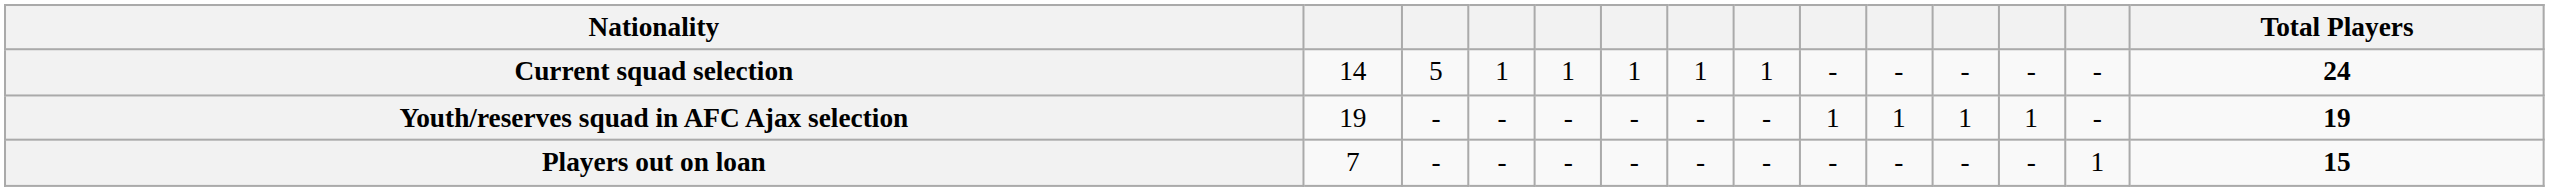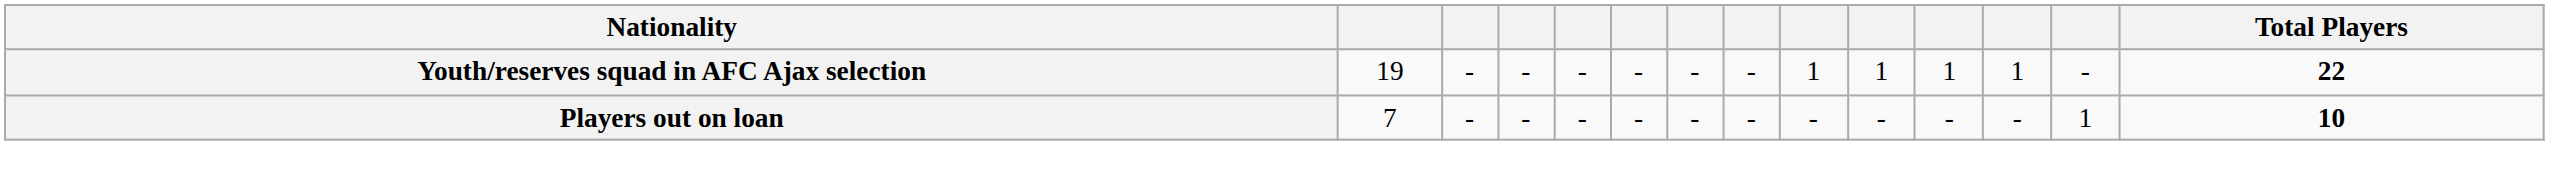 <table class="wikitable" style="width:100%; font-size:85%;">
 <tr valign=top>
 <th align=center>Nationality</th>
 <th align=center></th>
 <th align=center></th>
 <th align=center></th>
 <th align=center></th>
 <th align=center></th>
 <th align=center></th>
 <th align=center></th>
 <th align=center></th>
 <th align=center></th>
 <th align=center></th>
 <th align=center></th>
 <th align=center></th>
 <th align=center>Total Players</th>
 </tr>
 <tr>
-<th align=center>Current squad selection</th>
-<td align=center>14</td>
-<td align=center>5</td>
-<td align=center>1</td>
-<td align=center>1</td>
-<td align=center>1</td>
-<td align=center>1</td>
-<td align=center>1</td>
-<td align=center>-</td>
-<td align=center>-</td>
-<td align=center>-</td>
-<td align=center>-</td>
-<td align=center>-</td>
-<td align=center><strong>24</strong></td>
-</tr>
-<tr>
 <th align=center>Youth/reserves squad in AFC Ajax selection</th>
 <td align=center>19</td>
 <td align=center>-</td>
 <td align=center>-</td>
 <td align=center>-</td>
 <td align=center>-</td>
 <td align=center>-</td>
 <td align=center>-</td>
 <td align=center>1</td>
 <td align=center>1</td>
 <td align=center>1</td>
 <td align=center>1</td>
 <td align=center>-</td>
-<td align=center><strong>19</strong></td>
+<td align=center><strong>22</strong></td>
 </tr>
 <tr>
 <th align=center>Players out on loan</th>
 <td align=center>7</td>
 <td align=center>-</td>
 <td align=center>-</td>
 <td align=center>-</td>
 <td align=center>-</td>
 <td align=center>-</td>
 <td align=center>-</td>
 <td align=center>-</td>
 <td align=center>-</td>
 <td align=center>-</td>
 <td align=center>-</td>
 <td align=center>1</td>
-<td align=center><strong>15</strong></td>
+<td align=center><strong>10</strong></td>
 </tr>
 </table>
